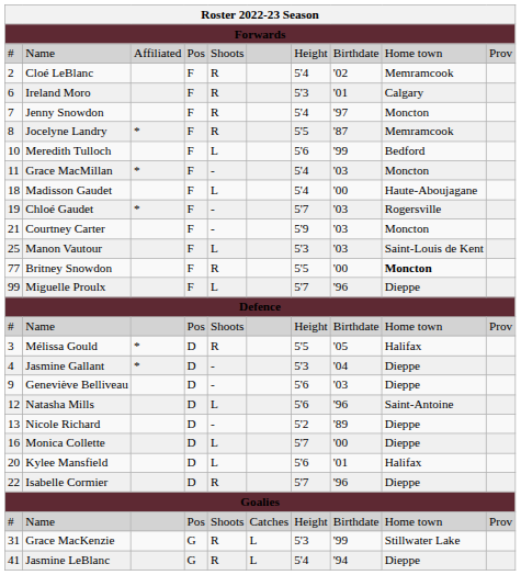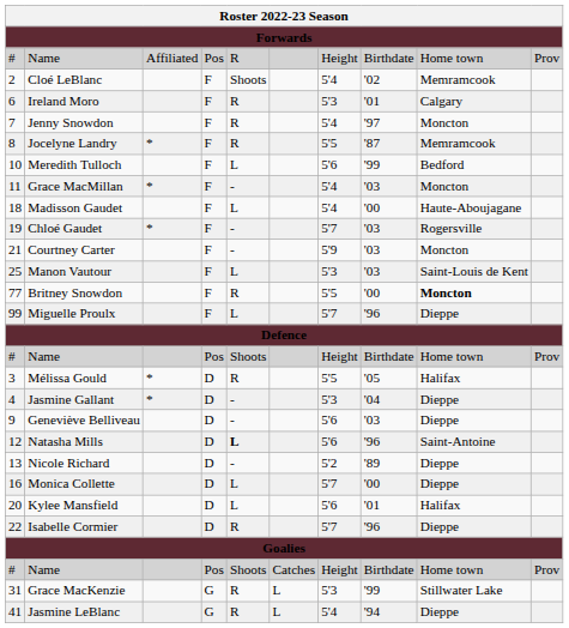 <table class="wikitable mw-collapsible mw-collapsed">
 <tr>
 <th colspan="11" style="text-align: center">Roster 2022-23 Season</th>
 </tr>
 <tr align=center>
 <th style=background:#5e2933 colspan=11><span>Forwards</span></th>
 </tr>
 <tr bgcolor=lightgrey>
 <td>#</td>
 <td>Name</td>
 <td>Affiliated</td>
 <td>Pos</td>
-<td>Shoots</td>
+<td>R</td>
 <td></td>
 <td>Height</td>
 <td>Birthdate</td>
 <td>Home town</td>
 <td>Prov</td>
 </tr>
 <tr>
 <td>2</td>
 <td>Cloé LeBlanc</td>
 <td></td>
 <td>F</td>
-<td>R</td>
+<td>Shoots</td>
 <td></td>
 <td>5'4</td>
 <td>'02</td>
 <td>Memramcook</td>
 <td></td>
 </tr>
 <tr bgcolor=f0f0f0>
 <td>6</td>
 <td>Ireland Moro</td>
 <td></td>
 <td>F</td>
 <td>R</td>
 <td></td>
 <td>5'3</td>
 <td>'01</td>
 <td>Calgary</td>
 <td></td>
 </tr>
 <tr>
 <td>7</td>
 <td>Jenny Snowdon</td>
 <td></td>
 <td>F</td>
 <td>R</td>
 <td></td>
 <td>5'4</td>
 <td>'97</td>
 <td>Moncton</td>
 <td></td>
 </tr>
 <tr bgcolor=f0f0f0>
 <td>8</td>
 <td>Jocelyne Landry</td>
 <td>*</td>
 <td>F</td>
 <td>R</td>
 <td></td>
 <td>5'5</td>
 <td>'87</td>
 <td>Memramcook</td>
 <td></td>
 </tr>
 <tr>
 <td>10</td>
 <td>Meredith Tulloch</td>
 <td></td>
 <td>F</td>
 <td>L</td>
 <td></td>
 <td>5'6</td>
 <td>'99</td>
 <td>Bedford</td>
 <td></td>
 </tr>
 <tr bgcolor=f0f0f0>
 <td>11</td>
 <td>Grace MacMillan</td>
 <td>*</td>
 <td>F</td>
 <td>-</td>
 <td></td>
 <td>5'4</td>
 <td>'03</td>
 <td>Moncton</td>
 <td></td>
 </tr>
 <tr>
 <td>18</td>
 <td>Madisson Gaudet</td>
 <td></td>
 <td>F</td>
 <td>L</td>
 <td></td>
 <td>5'4</td>
 <td>'00</td>
 <td>Haute-Aboujagane</td>
 <td></td>
 </tr>
 <tr bgcolor=f0f0f0>
 <td>19</td>
 <td>Chloé Gaudet</td>
 <td>*</td>
 <td>F</td>
 <td>-</td>
 <td></td>
 <td>5'7</td>
 <td>'03</td>
 <td>Rogersville</td>
 <td></td>
 </tr>
 <tr>
 <td>21</td>
 <td>Courtney Carter</td>
 <td></td>
 <td>F</td>
 <td>-</td>
 <td></td>
 <td>5'9</td>
 <td>'03</td>
 <td>Moncton</td>
 <td></td>
 </tr>
 <tr bgcolor=f0f0f0>
 <td>25</td>
 <td>Manon Vautour</td>
 <td></td>
 <td>F</td>
 <td>L</td>
 <td></td>
 <td>5'3</td>
 <td>'03</td>
 <td>Saint-Louis de Kent</td>
 <td></td>
 </tr>
 <tr>
 <td>77</td>
 <td>Britney Snowdon</td>
 <td></td>
 <td>F</td>
 <td>R</td>
 <td></td>
 <td>5'5</td>
 <td>'00</td>
 <td><strong>Moncton</strong></td>
 <td></td>
 </tr>
 <tr bgcolor=f0f0f0>
 <td>99</td>
 <td>Miguelle Proulx</td>
 <td></td>
 <td>F</td>
 <td>L</td>
 <td></td>
 <td>5'7</td>
 <td>'96</td>
 <td>Dieppe</td>
 <td></td>
 </tr>
 <tr align=center>
 <th style=background:#5e2933 colspan=11><span>Defence</span></th>
 </tr>
 <tr bgcolor=lightgrey>
 <td>#</td>
 <td>Name</td>
 <td></td>
 <td>Pos</td>
 <td>Shoots</td>
 <td></td>
 <td>Height</td>
 <td>Birthdate</td>
 <td>Home town</td>
 <td>Prov</td>
 </tr>
 <tr>
 <td>3</td>
 <td>Mélissa Gould</td>
 <td>*</td>
 <td>D</td>
 <td>R</td>
 <td></td>
 <td>5'5</td>
 <td>'05</td>
 <td>Halifax</td>
 <td></td>
 </tr>
 <tr bgcolor=f0f0f0>
 <td>4</td>
 <td>Jasmine Gallant</td>
 <td>*</td>
 <td>D</td>
 <td>-</td>
 <td></td>
 <td>5'3</td>
 <td>'04</td>
 <td>Dieppe</td>
 <td></td>
 </tr>
 <tr>
 <td>9</td>
 <td>Geneviève Belliveau</td>
 <td></td>
 <td>D</td>
 <td>-</td>
 <td></td>
 <td>5'6</td>
 <td>'03</td>
 <td>Dieppe</td>
 <td></td>
 </tr>
 <tr bgcolor=f0f0f0>
 <td>12</td>
 <td>Natasha Mills</td>
 <td></td>
 <td>D</td>
-<td>L</td>
+<td><strong>L</strong></td>
 <td></td>
 <td>5'6</td>
 <td>'96</td>
 <td>Saint-Antoine</td>
 <td></td>
 </tr>
 <tr>
 <td>13</td>
 <td>Nicole Richard</td>
 <td></td>
 <td>D</td>
 <td>-</td>
 <td></td>
 <td>5'2</td>
 <td>'89</td>
 <td>Dieppe</td>
 <td></td>
 </tr>
 <tr bgcolor=f0f0f0>
 <td>16</td>
 <td>Monica Collette</td>
 <td></td>
 <td>D</td>
 <td>L</td>
 <td></td>
 <td>5'7</td>
 <td>'00</td>
 <td>Dieppe</td>
 <td></td>
 </tr>
 <tr>
 <td>20</td>
 <td>Kylee Mansfield</td>
 <td></td>
 <td>D</td>
 <td>L</td>
 <td></td>
 <td>5'6</td>
 <td>'01</td>
 <td>Halifax</td>
 <td></td>
 </tr>
 <tr bgcolor=f0f0f0>
 <td>22</td>
 <td>Isabelle Cormier</td>
 <td></td>
 <td>D</td>
 <td>R</td>
 <td></td>
 <td>5'7</td>
 <td>'96</td>
 <td>Dieppe</td>
 <td></td>
 </tr>
 <tr align=center>
 <th style=background:#5e2933 colspan=11><span>Goalies</span></th>
 </tr>
 <tr bgcolor=lightgrey>
 <td>#</td>
 <td>Name</td>
 <td></td>
 <td>Pos</td>
 <td>Shoots</td>
 <td>Catches</td>
 <td>Height</td>
 <td>Birthdate</td>
 <td>Home town</td>
 <td>Prov</td>
 </tr>
 <tr>
 <td>31</td>
 <td>Grace MacKenzie</td>
 <td></td>
 <td>G</td>
 <td>R</td>
 <td>L</td>
 <td>5'3</td>
 <td>'99</td>
 <td>Stillwater Lake</td>
 <td></td>
 </tr>
 <tr bgcolor=f0f0f0>
 <td>41</td>
 <td>Jasmine LeBlanc</td>
 <td></td>
 <td>G</td>
 <td>R</td>
 <td>L</td>
 <td>5'4</td>
 <td>'94</td>
 <td>Dieppe</td>
 <td></td>
 </tr>
 </table>
